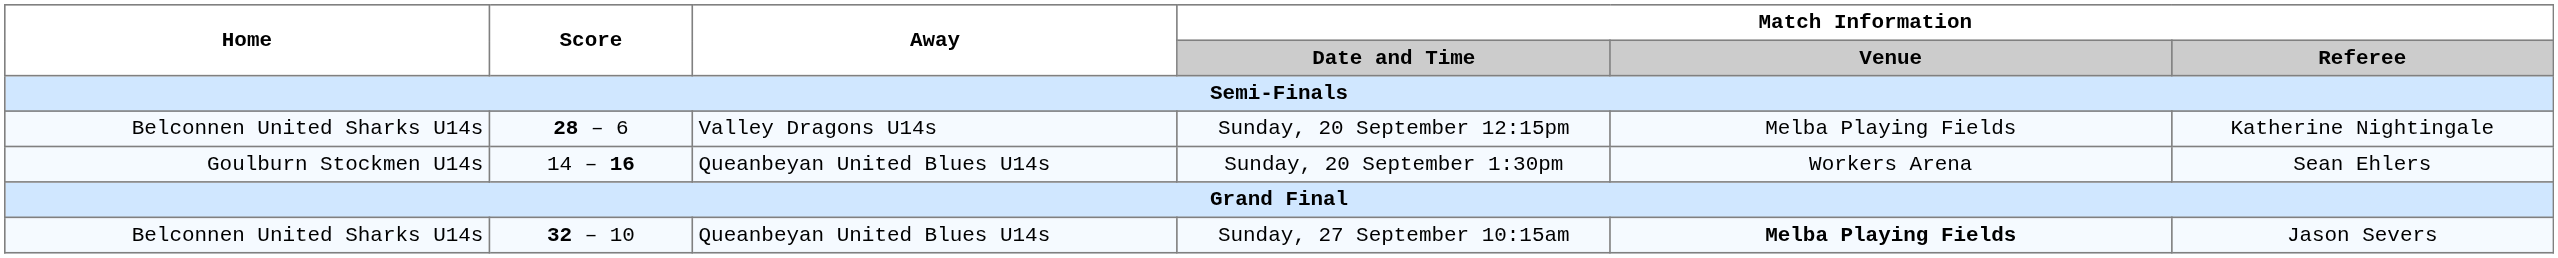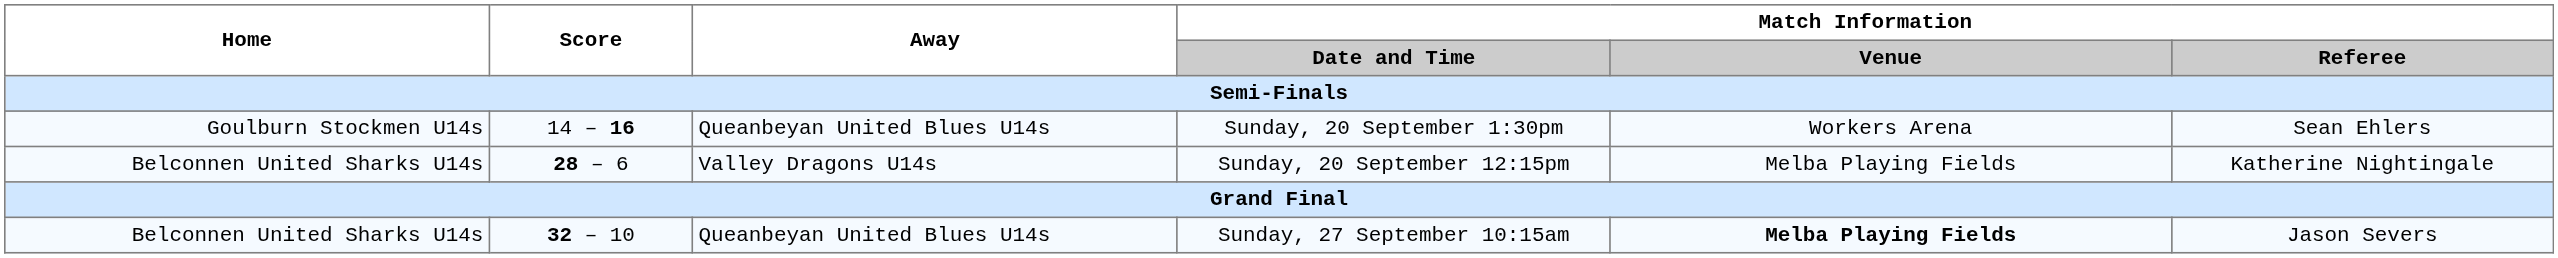 <table width="100%" cellspacing="0" cellpadding="3" border="1" style="border-collapse:collapse;  text-align:center;">
 <tr>
 <th rowspan="2" width="19%">Home</th>
 <th rowspan="2" width="8%">Score</th>
 <th rowspan="2" width="19%">Away</th>
 <th colspan="3">Match Information</th>
 </tr>
 <tr bgcolor="#CCCCCC">
 <th width="17%">Date and Time</th>
 <th width="22%">Venue</th>
 <th width="50%">Referee</th>
 </tr>
 <tr style="background:#d0e7ff;">
 <td colspan="6"><strong>Semi-Finals</strong></td>
 </tr>
 <tr style="text-align:center; background:#f5faff;">
+<td align="right">Goulburn Stockmen U14s </td>
+<td>14 – <strong>16</strong></td>
+<td align="left"> Queanbeyan United Blues U14s</td>
+<td>Sunday, 20 September 1:30pm</td>
+<td>Workers Arena</td>
+<td>Sean Ehlers</td>
+</tr>
+<tr style="text-align:center; background:#f5faff;">
 <td align="right">Belconnen United Sharks U14s </td>
 <td><strong>28</strong> – 6</td>
 <td align="left"> Valley Dragons U14s</td>
 <td>Sunday, 20 September 12:15pm</td>
 <td>Melba Playing Fields</td>
 <td>Katherine Nightingale</td>
-</tr>
-<tr style="text-align:center; background:#f5faff;">
-<td align="right">Goulburn Stockmen U14s </td>
-<td>14 – <strong>16</strong></td>
-<td align="left"> Queanbeyan United Blues U14s</td>
-<td>Sunday, 20 September 1:30pm</td>
-<td>Workers Arena</td>
-<td>Sean Ehlers</td>
 </tr>
 <tr style="background:#d0e7ff;">
 <td colspan="6"><strong>Grand Final</strong></td>
 </tr>
 <tr style="text-align:center; background:#f5faff;">
 <td align="right">Belconnen United Sharks U14s </td>
 <td><strong>32</strong> – 10</td>
 <td align="left"> Queanbeyan United Blues U14s</td>
 <td>Sunday, 27 September 10:15am</td>
 <td><strong>Melba Playing Fields</strong></td>
 <td>Jason Severs</td>
 </tr>
 </table>
